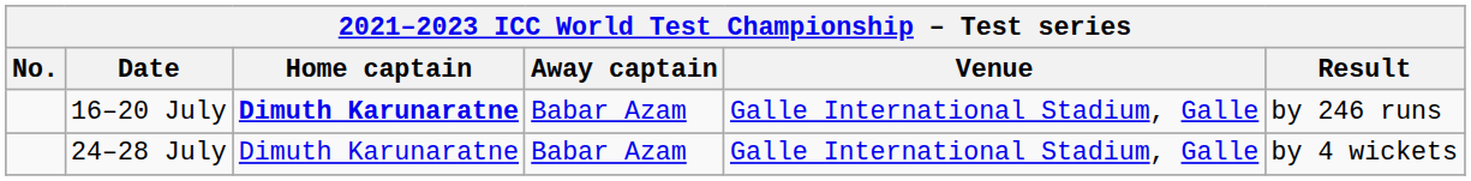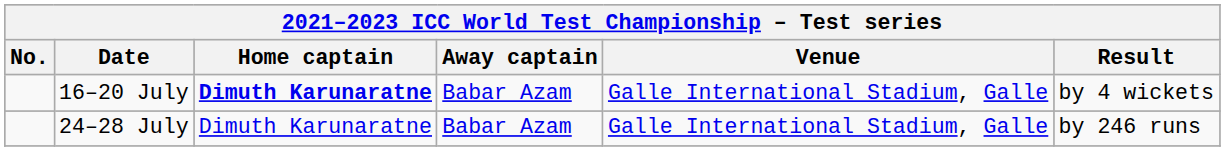 <table class="wikitable">
 <tr>
 <th colspan="9"><a href='#'>2021–2023 ICC World Test Championship</a> – Test series</th>
 </tr>
 <tr>
 <th>No.</th>
 <th>Date</th>
 <th>Home captain</th>
 <th>Away captain</th>
 <th>Venue</th>
 <th>Result</th>
 </tr>
 <tr>
 <td></td>
 <td>16–20 July</td>
 <td><strong><a href='#'>Dimuth Karunaratne</a></strong></td>
 <td><a href='#'>Babar Azam</a></td>
 <td><a href='#'>Galle International Stadium</a>, <a href='#'>Galle</a></td>
-<td> by 246 runs</td>
+<td> by 4 wickets</td>
 </tr>
 <tr>
 <td></td>
 <td>24–28 July</td>
 <td><a href='#'>Dimuth Karunaratne</a></td>
 <td><a href='#'>Babar Azam</a></td>
 <td><a href='#'>Galle International Stadium</a>, <a href='#'>Galle</a></td>
-<td> by 4 wickets</td>
+<td> by 246 runs</td>
 </tr>
 </table>
